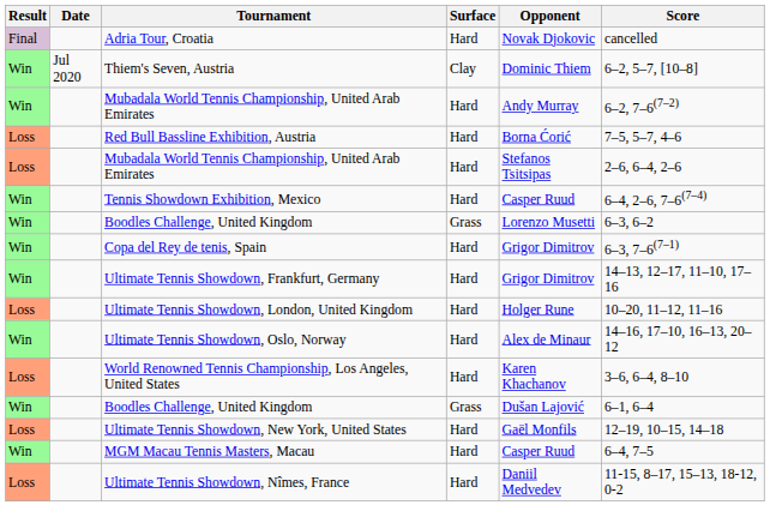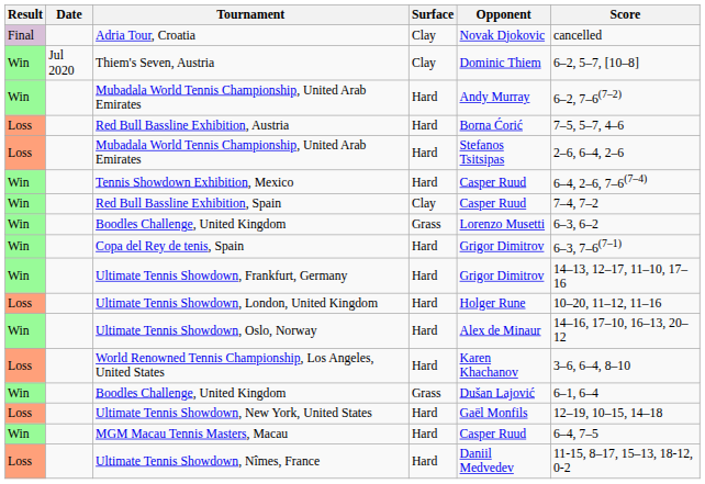 <table class="sortable wikitable">
 <tr>
 <th>Result</th>
 <th>Date</th>
 <th>Tournament</th>
 <th>Surface</th>
 <th>Opponent</th>
 <th class="unsortable">Score</th>
 </tr>
 <tr>
 <td bgcolor=thistle>Final</td>
 <td><a href='#'></a></td>
 <td><a href='#'>Adria Tour</a>, Croatia</td>
-<td>Hard</td>
+<td>Clay</td>
 <td> <a href='#'>Novak Djokovic</a></td>
 <td>cancelled</td>
 </tr>
 <tr>
 <td bgcolor=98FB98>Win</td>
 <td>Jul 2020</td>
 <td>Thiem's Seven, Austria</td>
 <td>Clay</td>
 <td> <a href='#'>Dominic Thiem</a></td>
 <td>6–2, 5–7, [10–8]</td>
 </tr>
 <tr>
 <td bgcolor=98FB98>Win</td>
 <td><a href='#'></a></td>
 <td><a href='#'>Mubadala World Tennis Championship</a>, United Arab Emirates</td>
 <td>Hard</td>
 <td> <a href='#'>Andy Murray</a></td>
 <td>6–2, 7–6<sup>(7–2)</sup></td>
 </tr>
 <tr>
 <td bgcolor=ffa07a>Loss</td>
 <td><a href='#'></a></td>
 <td><a href='#'>Red Bull Bassline Exhibition</a>, Austria</td>
 <td>Hard</td>
 <td> <a href='#'>Borna Ćorić</a></td>
 <td>7–5, 5–7, 4–6</td>
 </tr>
 <tr>
 <td bgcolor=ffa07a>Loss</td>
 <td><a href='#'></a></td>
 <td><a href='#'>Mubadala World Tennis Championship</a>, United Arab Emirates</td>
 <td>Hard</td>
 <td> <a href='#'>Stefanos Tsitsipas</a></td>
 <td>2–6, 6–4, 2–6</td>
 </tr>
 <tr>
 <td bgcolor=98FB98>Win</td>
 <td><a href='#'></a></td>
 <td><a href='#'>Tennis Showdown Exhibition</a>, Mexico</td>
 <td>Hard</td>
 <td> <a href='#'>Casper Ruud</a></td>
 <td>6–4, 2–6, 7–6<sup>(7–4)</sup></td>
+</tr>
+<tr>
+<td bgcolor=98FB98>Win</td>
+<td><a href='#'></a></td>
+<td><a href='#'>Red Bull Bassline Exhibition</a>, Spain</td>
+<td>Clay</td>
+<td> <a href='#'>Casper Ruud</a></td>
+<td>7–4, 7–2</td>
 </tr>
 <tr>
 <td bgcolor=98FB98>Win</td>
 <td><a href='#'></a></td>
 <td><a href='#'>Boodles Challenge</a>, United Kingdom</td>
 <td>Grass</td>
 <td> <a href='#'>Lorenzo Musetti</a></td>
 <td>6–3, 6–2</td>
 </tr>
 <tr>
 <td bgcolor=98FB98>Win</td>
 <td><a href='#'></a></td>
 <td><a href='#'>Copa del Rey de tenis</a>, Spain</td>
 <td>Hard</td>
 <td> <a href='#'>Grigor Dimitrov</a></td>
 <td>6–3, 7–6<sup>(7–1)</sup></td>
 </tr>
 <tr>
 <td bgcolor=98FB98>Win</td>
 <td><a href='#'></a></td>
 <td><a href='#'>Ultimate Tennis Showdown</a>, Frankfurt, Germany</td>
 <td>Hard</td>
 <td> <a href='#'>Grigor Dimitrov</a></td>
 <td>14–13, 12–17, 11–10, 17–16</td>
 </tr>
 <tr>
 <td bgcolor=ffa07a>Loss</td>
 <td><a href='#'></a></td>
 <td><a href='#'>Ultimate Tennis Showdown</a>, London, United Kingdom</td>
 <td>Hard</td>
 <td> <a href='#'>Holger Rune</a></td>
 <td>10–20, 11–12, 11–16</td>
 </tr>
 <tr>
 <td bgcolor=98FB98>Win</td>
 <td><a href='#'></a></td>
 <td><a href='#'>Ultimate Tennis Showdown</a>, Oslo, Norway</td>
 <td>Hard</td>
 <td> <a href='#'>Alex de Minaur</a></td>
 <td>14–16, 17–10, 16–13, 20–12</td>
 </tr>
 <tr>
 <td bgcolor=ffa07a>Loss</td>
 <td><a href='#'></a></td>
 <td><a href='#'>World Renowned Tennis Championship</a>, Los Angeles, United States</td>
 <td>Hard</td>
 <td> <a href='#'>Karen Khachanov</a></td>
 <td>3–6, 6–4, 8–10</td>
 </tr>
 <tr>
 <td bgcolor=98FB98>Win</td>
 <td><a href='#'></a></td>
 <td><a href='#'>Boodles Challenge</a>, United Kingdom</td>
 <td>Grass</td>
 <td> <a href='#'>Dušan Lajović</a></td>
 <td>6–1, 6–4</td>
 </tr>
 <tr>
 <td bgcolor=ffa07a>Loss</td>
 <td><a href='#'></a></td>
 <td><a href='#'>Ultimate Tennis Showdown</a>, New York, United States</td>
 <td>Hard</td>
 <td> <a href='#'>Gaël Monfils</a></td>
 <td>12–19, 10–15, 14–18</td>
 </tr>
 <tr>
 <td bgcolor=98FB98>Win</td>
 <td><a href='#'></a></td>
 <td><a href='#'>MGM Macau Tennis Masters</a>, Macau</td>
 <td>Hard</td>
 <td> <a href='#'>Casper Ruud</a></td>
 <td>6–4, 7–5</td>
 </tr>
 <tr>
 <td bgcolor=ffa07a>Loss</td>
 <td><a href='#'></a></td>
 <td><a href='#'>Ultimate Tennis Showdown</a>, Nîmes, France</td>
 <td>Hard</td>
 <td> <a href='#'>Daniil Medvedev</a></td>
 <td>11-15, 8–17, 15–13, 18-12, 0-2</td>
 </tr>
 </table>
